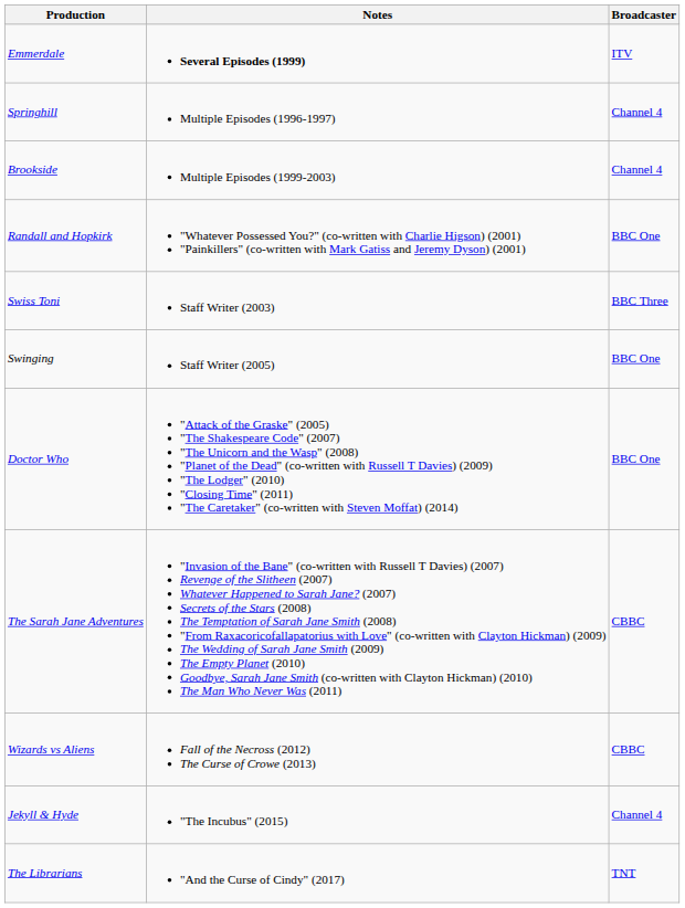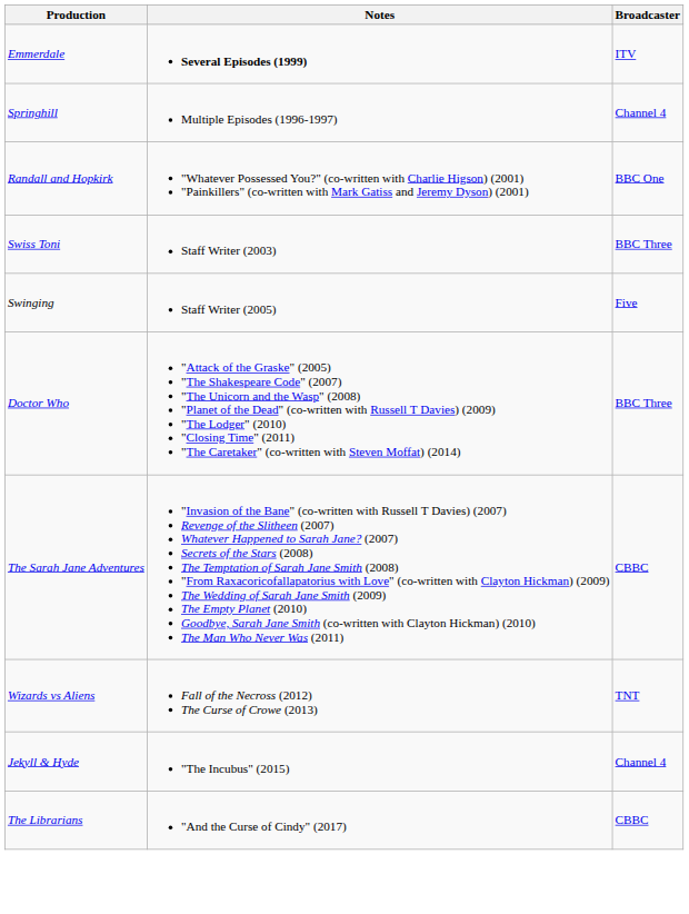 <table class="wikitable">
 <tr style="background:#ccc; text-align:center;">
 <th>Production</th>
 <th>Notes</th>
 <th>Broadcaster</th>
 </tr>
 <tr>
 <td><em><a href='#'>Emmerdale</a></em></td>
 <td><strong><br><ul><li>Several Episodes (1999)</li></ul></strong></td>
 <td><a href='#'>ITV</a></td>
 </tr>
 <tr>
 <td><em><a href='#'>Springhill</a></em></td>
 <td><br><ul><li>Multiple Episodes (1996-1997)</li></ul></td>
 <td><a href='#'>Channel 4</a></td>
 </tr>
 <tr>
-<td><em><a href='#'>Brookside</a></em></td>
-<td><br><ul><li>Multiple Episodes (1999-2003)</li></ul></td>
-<td><a href='#'>Channel 4</a></td>
-</tr>
-<tr>
 <td><em><a href='#'>Randall and Hopkirk</a></em></td>
 <td><br><ul><li>"Whatever Possessed You?" (co-written with <a href='#'>Charlie Higson</a>) (2001)</li><li>"Painkillers" (co-written with <a href='#'>Mark Gatiss</a> and <a href='#'>Jeremy Dyson</a>) (2001)</li></ul></td>
 <td><a href='#'>BBC One</a></td>
 </tr>
 <tr>
 <td><em><a href='#'>Swiss Toni</a></em></td>
 <td><br><ul><li>Staff Writer (2003)</li></ul></td>
 <td><a href='#'>BBC Three</a></td>
 </tr>
 <tr>
 <td><em>Swinging</em></td>
 <td><br><ul><li>Staff Writer (2005)</li></ul></td>
-<td><a href='#'>BBC One</a></td>
+<td><a href='#'>Five</a></td>
 </tr>
 <tr>
 <td><em><a href='#'>Doctor Who</a></em></td>
 <td><br><ul><li>"<a href='#'>Attack of the Graske</a>" (2005)</li><li>"<a href='#'>The Shakespeare Code</a>" (2007)</li><li>"<a href='#'>The Unicorn and the Wasp</a>" (2008)</li><li>"<a href='#'>Planet of the Dead</a>" (co-written with <a href='#'>Russell T Davies</a>) (2009)</li><li>"<a href='#'>The Lodger</a>" (2010)</li><li>"<a href='#'>Closing Time</a>" (2011)</li><li>"<a href='#'>The Caretaker</a>" (co-written with <a href='#'>Steven Moffat</a>) (2014)</li></ul></td>
-<td><a href='#'>BBC One</a></td>
+<td><a href='#'>BBC Three</a></td>
 </tr>
 <tr>
 <td><em><a href='#'>The Sarah Jane Adventures</a></em></td>
 <td><br><ul><li>"<a href='#'>Invasion of the Bane</a>" (co-written with Russell T Davies) (2007)</li><li><em><a href='#'>Revenge of the Slitheen</a></em> (2007)</li><li><em><a href='#'>Whatever Happened to Sarah Jane?</a></em> (2007)</li><li><em><a href='#'>Secrets of the Stars</a></em> (2008)</li><li><em><a href='#'>The Temptation of Sarah Jane Smith</a></em> (2008)</li><li>"<a href='#'>From Raxacoricofallapatorius with Love</a>" (co-written with <a href='#'>Clayton Hickman</a>) (2009)</li><li><em><a href='#'>The Wedding of Sarah Jane Smith</a></em> (2009)</li><li><em><a href='#'>The Empty Planet</a></em> (2010)</li><li><em><a href='#'>Goodbye, Sarah Jane Smith</a></em> (co-written with Clayton Hickman) (2010)</li><li><em><a href='#'>The Man Who Never Was</a></em> (2011)</li></ul></td>
 <td><a href='#'>CBBC</a></td>
 </tr>
 <tr>
 <td><em><a href='#'>Wizards vs Aliens</a></em></td>
 <td><br><ul><li><em>Fall of the Necross</em> (2012)</li><li><em>The Curse of Crowe</em> (2013)</li></ul></td>
-<td><a href='#'>CBBC</a></td>
+<td><a href='#'>TNT</a></td>
 </tr>
 <tr>
 <td><em><a href='#'>Jekyll & Hyde</a></em></td>
 <td><br><ul><li>"The Incubus" (2015)</li></ul></td>
 <td><a href='#'>Channel 4</a></td>
 </tr>
 <tr>
 <td><em><a href='#'>The Librarians</a></em></td>
 <td><br><ul><li>"And the Curse of Cindy" (2017)</li></ul></td>
-<td><a href='#'>TNT</a></td>
+<td><a href='#'>CBBC</a></td>
 </tr>
 </table>
